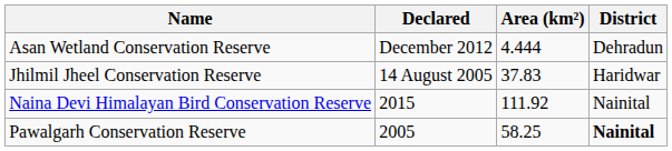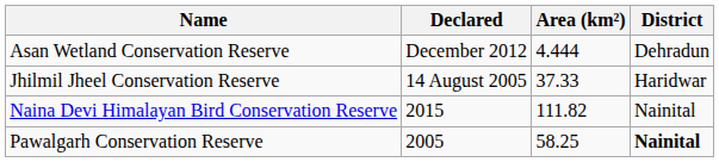 <table class="wikitable sortable">
 <tr>
 <th>Name</th>
 <th>Declared</th>
 <th>Area (km²)</th>
 <th>District</th>
 </tr>
 <tr>
 <td>Asan Wetland Conservation Reserve</td>
 <td>December 2012</td>
 <td>4.444</td>
 <td>Dehradun</td>
 </tr>
 <tr>
 <td>Jhilmil Jheel Conservation Reserve</td>
 <td>14 August 2005</td>
-<td>37.83</td>
+<td>37.33</td>
 <td>Haridwar</td>
 </tr>
 <tr>
 <td><a href='#'>Naina Devi Himalayan Bird Conservation Reserve</a></td>
 <td>2015</td>
-<td>111.92</td>
+<td>111.82</td>
 <td>Nainital</td>
 </tr>
 <tr>
 <td>Pawalgarh Conservation Reserve</td>
 <td>2005</td>
 <td>58.25</td>
 <td><strong>Nainital</strong></td>
 </tr>
 </table>
